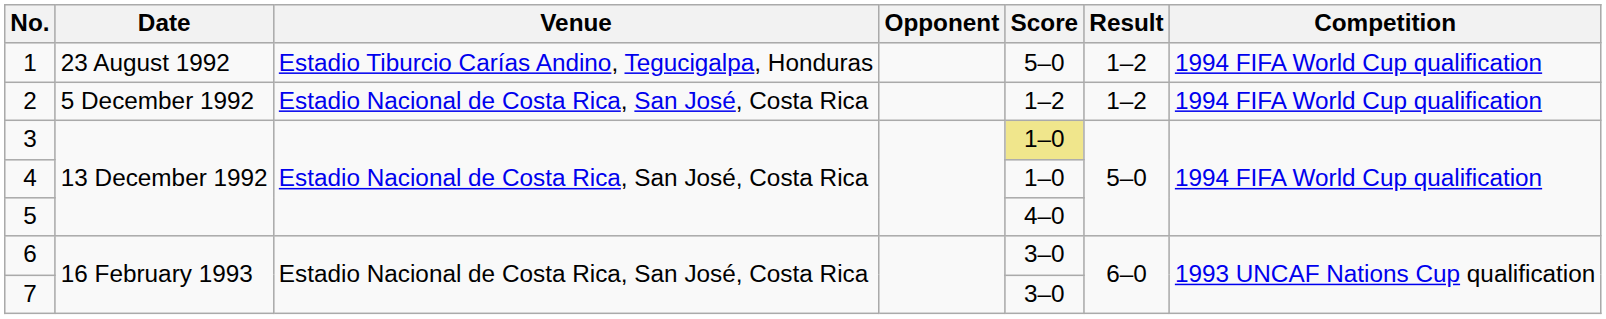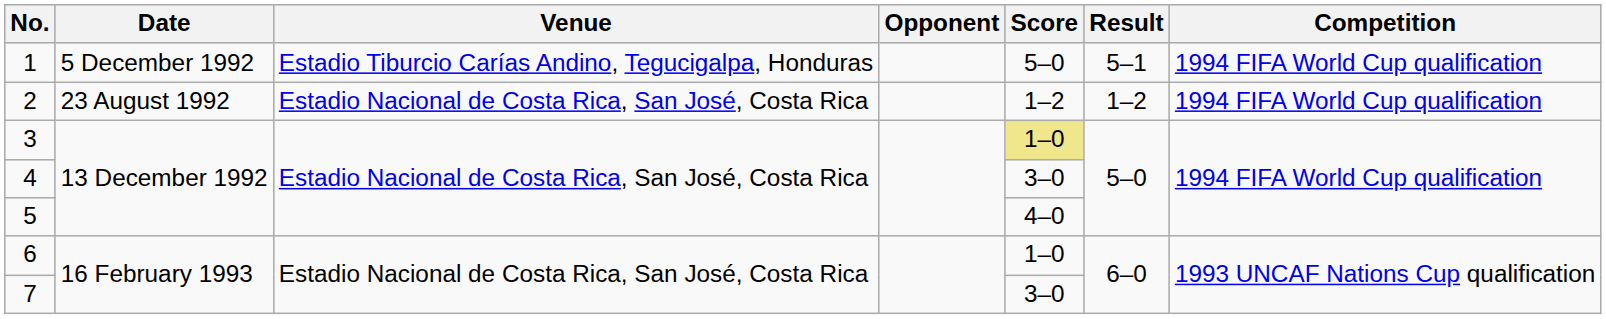 <table class="wikitable sortable">
 <tr>
 <th scope="col">No.</th>
 <th scope="col">Date</th>
 <th scope="col">Venue</th>
 <th scope="col">Opponent</th>
 <th scope="col">Score</th>
 <th scope="col">Result</th>
 <th scope="col">Competition</th>
 </tr>
 <tr>
 <td align="center">1</td>
-<td>23 August 1992</td>
+<td>5 December 1992</td>
 <td><a href='#'>Estadio Tiburcio Carías Andino</a>, <a href='#'>Tegucigalpa</a>, Honduras</td>
 <td></td>
 <td align="center">5–0</td>
-<td align="center">1–2</td>
+<td align="center">5–1</td>
 <td><a href='#'>1994 FIFA World Cup qualification</a></td>
 </tr>
 <tr>
 <td align="center">2</td>
-<td>5 December 1992</td>
+<td>23 August 1992</td>
 <td><a href='#'>Estadio Nacional de Costa Rica</a>, <a href='#'>San José</a>, Costa Rica</td>
 <td></td>
 <td align="center">1–2</td>
 <td align="center">1–2</td>
 <td><a href='#'>1994 FIFA World Cup qualification</a></td>
 </tr>
 <tr>
 <td align="center">3</td>
 <td rowspan="3">13 December 1992</td>
 <td rowspan="3"><a href='#'>Estadio Nacional de Costa Rica</a>, San José, Costa Rica</td>
 <td rowspan="3"></td>
 <td align="center" style="background: khaki;">1–0</td>
 <td rowspan="3" style="text-align:center">5–0</td>
 <td rowspan="3"><a href='#'>1994 FIFA World Cup qualification</a></td>
 </tr>
 <tr>
 <td align="center">4</td>
-<td align="center">1–0</td>
+<td align="center">3–0</td>
 </tr>
 <tr>
 <td align="center">5</td>
 <td align="center">4–0</td>
 </tr>
 <tr>
 <td align="center">6</td>
 <td rowspan="2">16 February 1993</td>
 <td rowspan="2">Estadio Nacional de Costa Rica, San José, Costa Rica</td>
 <td rowspan="2"></td>
-<td align="center">3–0</td>
+<td align="center">1–0</td>
 <td rowspan="2" style="text-align:center">6–0</td>
 <td rowspan="2"><a href='#'>1993 UNCAF Nations Cup</a> qualification</td>
 </tr>
 <tr>
 <td align="center">7</td>
 <td align="center">3–0</td>
 </tr>
 </table>
